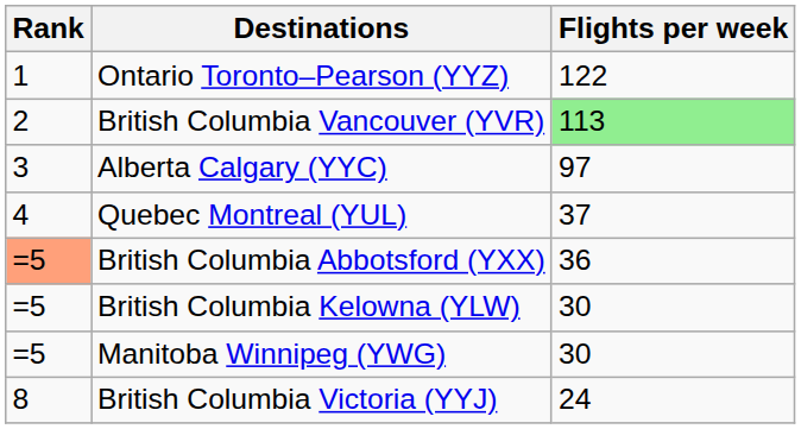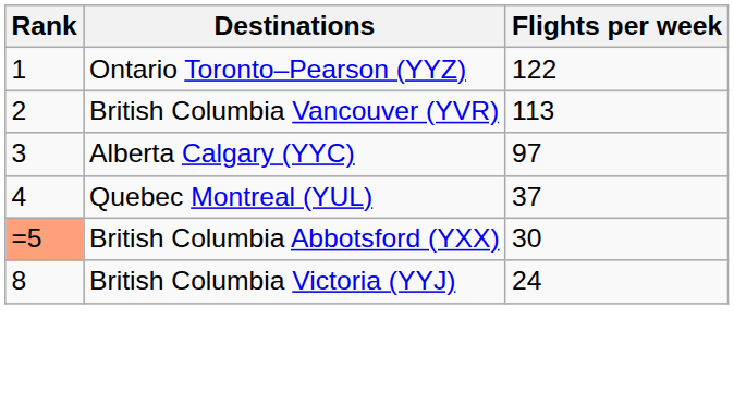 <table class="wikitable sortable">
 <tr>
 <th>Rank</th>
 <th>Destinations</th>
 <th>Flights per week</th>
 </tr>
 <tr>
 <td>1</td>
 <td>Ontario <a href='#'>Toronto–Pearson (YYZ)</a></td>
 <td>122</td>
 </tr>
 <tr>
 <td>2</td>
 <td>British Columbia <a href='#'>Vancouver (YVR)</a></td>
-<td style="background: lightgreen;">113</td>
+<td>113</td>
 </tr>
 <tr>
 <td>3</td>
 <td>Alberta <a href='#'>Calgary (YYC)</a></td>
 <td>97</td>
 </tr>
 <tr>
 <td>4</td>
 <td>Quebec <a href='#'>Montreal (YUL)</a></td>
 <td>37</td>
 </tr>
 <tr>
 <td style="background: lightsalmon;">=5</td>
 <td>British Columbia <a href='#'>Abbotsford (YXX)</a></td>
-<td>36</td>
-</tr>
-<tr>
-<td>=5</td>
-<td>British Columbia <a href='#'>Kelowna (YLW)</a></td>
-<td>30</td>
-</tr>
-<tr>
-<td>=5</td>
-<td>Manitoba <a href='#'>Winnipeg (YWG)</a></td>
 <td>30</td>
 </tr>
 <tr>
 <td>8</td>
 <td>British Columbia <a href='#'>Victoria (YYJ)</a></td>
 <td>24</td>
 </tr>
 </table>
